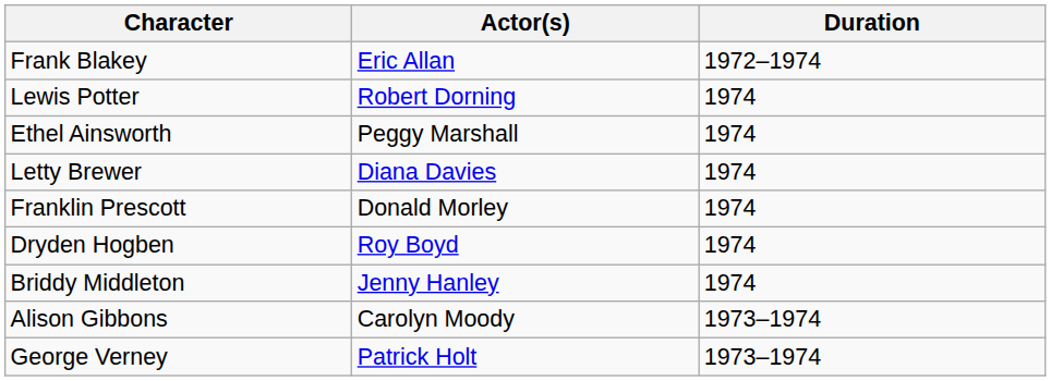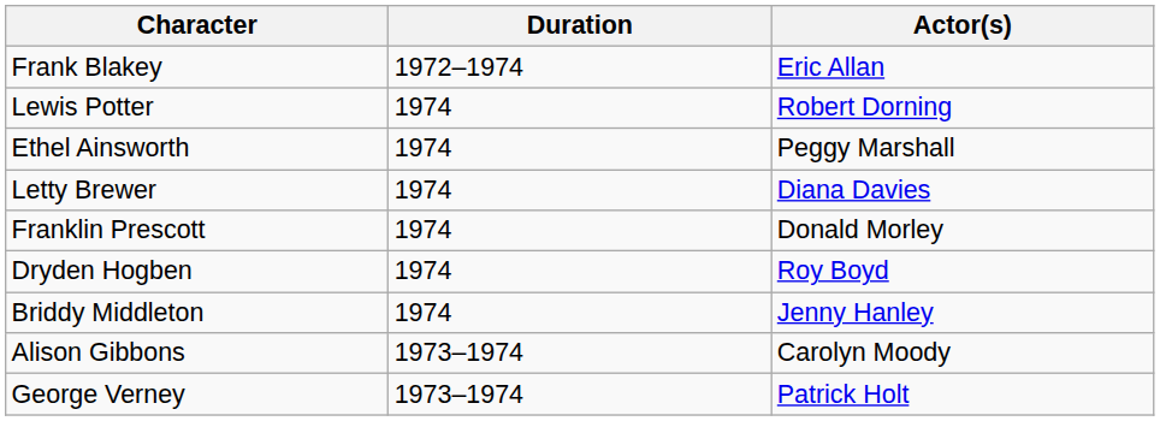 <table class="wikitable">
 <tr>
 <th scope="col" width="230">Character</th>
+<th scope="col" width="230">Duration</th>
 <th scope="col" width="230">Actor(s)</th>
-<th scope="col" width="230">Duration</th>
 </tr>
 <tr>
 <td>Frank Blakey</td>
+<td>1972–1974</td>
 <td><a href='#'>Eric Allan</a></td>
-<td>1972–1974</td>
 </tr>
 <tr>
 <td>Lewis Potter</td>
+<td>1974</td>
 <td><a href='#'>Robert Dorning</a></td>
-<td>1974</td>
 </tr>
 <tr>
 <td>Ethel Ainsworth</td>
+<td>1974</td>
 <td>Peggy Marshall</td>
-<td>1974</td>
 </tr>
 <tr>
 <td>Letty Brewer</td>
+<td>1974</td>
 <td><a href='#'>Diana Davies</a></td>
-<td>1974</td>
 </tr>
 <tr>
 <td>Franklin Prescott</td>
+<td>1974</td>
 <td>Donald Morley</td>
-<td>1974</td>
 </tr>
 <tr>
 <td>Dryden Hogben</td>
+<td>1974</td>
 <td><a href='#'>Roy Boyd</a></td>
-<td>1974</td>
 </tr>
 <tr>
 <td>Briddy Middleton</td>
+<td>1974</td>
 <td><a href='#'>Jenny Hanley</a></td>
-<td>1974</td>
 </tr>
 <tr>
 <td>Alison Gibbons</td>
+<td>1973–1974</td>
 <td>Carolyn Moody</td>
-<td>1973–1974</td>
 </tr>
 <tr>
 <td>George Verney</td>
+<td>1973–1974</td>
 <td><a href='#'>Patrick Holt</a></td>
-<td>1973–1974</td>
 </tr>
 </table>
